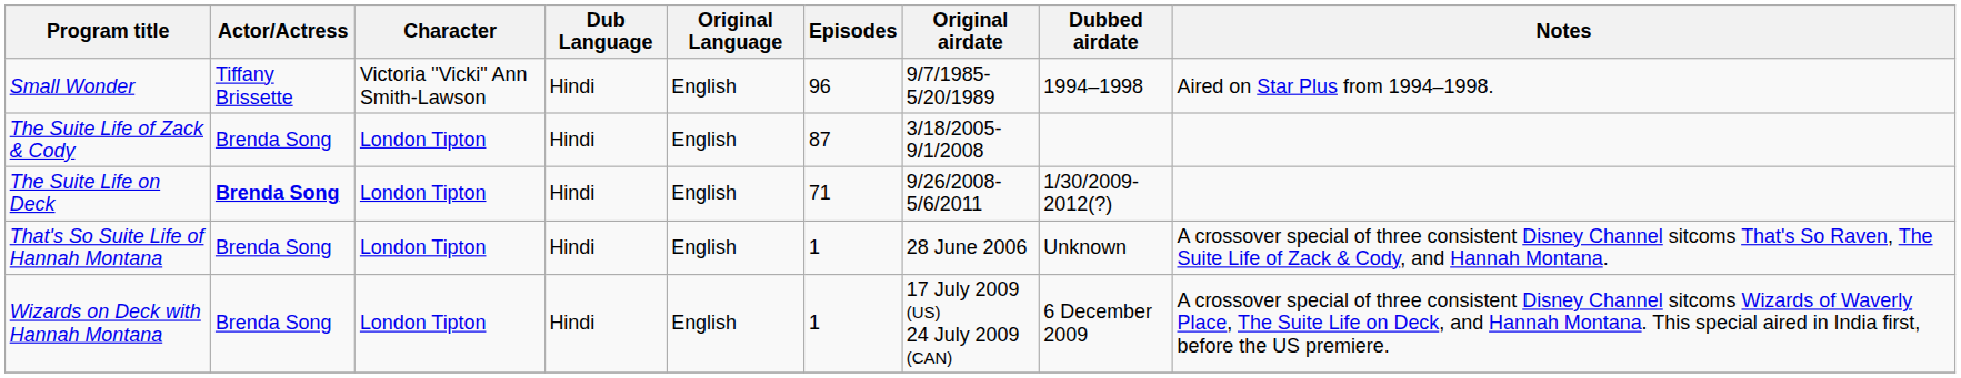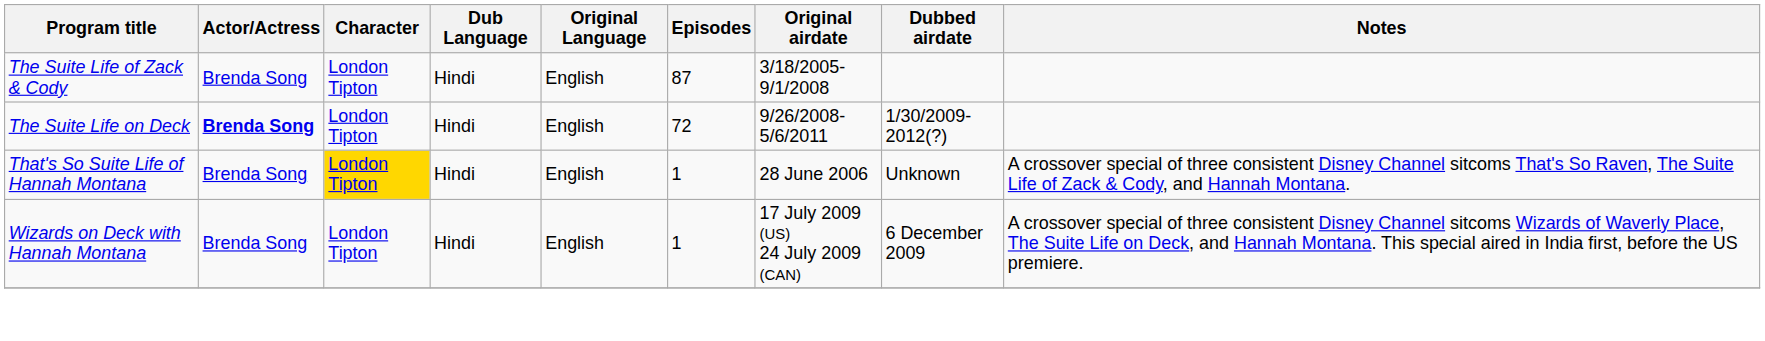 <table class="wikitable">
 <tr>
 <th>Program title</th>
 <th>Actor/Actress</th>
 <th>Character</th>
 <th>Dub Language</th>
 <th>Original Language</th>
 <th>Episodes</th>
 <th>Original airdate</th>
 <th>Dubbed airdate</th>
 <th>Notes</th>
-</tr>
-<tr>
-<td><a href='#'><em>Small Wonder</em></a></td>
-<td><a href='#'>Tiffany Brissette</a></td>
-<td>Victoria "Vicki" Ann Smith-Lawson</td>
-<td>Hindi</td>
-<td>English</td>
-<td>96</td>
-<td>9/7/1985-5/20/1989</td>
-<td>1994–1998</td>
-<td>Aired on <a href='#'>Star Plus</a> from 1994–1998.</td>
 </tr>
 <tr>
 <td><em><a href='#'>The Suite Life of Zack & Cody</a></em></td>
 <td><a href='#'>Brenda Song</a></td>
 <td><a href='#'>London Tipton</a></td>
 <td>Hindi</td>
 <td>English</td>
 <td>87</td>
 <td>3/18/2005-9/1/2008</td>
 <td></td>
 </tr>
 <tr>
 <td><em><a href='#'>The Suite Life on Deck</a></em></td>
 <td><strong><a href='#'>Brenda Song</a></strong></td>
 <td><a href='#'>London Tipton</a></td>
 <td>Hindi</td>
 <td>English</td>
-<td>71</td>
+<td>72</td>
 <td>9/26/2008-5/6/2011</td>
 <td>1/30/2009-2012(?)</td>
 <td></td>
 </tr>
 <tr>
 <td><em><a href='#'>That's So Suite Life of Hannah Montana</a></em></td>
 <td><a href='#'>Brenda Song</a></td>
-<td><a href='#'>London Tipton</a></td>
+<td style="background: gold;"><a href='#'>London Tipton</a></td>
 <td>Hindi</td>
 <td>English</td>
 <td>1</td>
 <td>28 June 2006</td>
 <td>Unknown</td>
 <td>A crossover special of three consistent <a href='#'>Disney Channel</a> sitcoms <a href='#'>That's So Raven</a>, <a href='#'>The Suite Life of Zack & Cody</a>, and <a href='#'>Hannah Montana</a>.</td>
 </tr>
 <tr>
 <td><em><a href='#'>Wizards on Deck with Hannah Montana</a></em></td>
 <td><a href='#'>Brenda Song</a></td>
 <td><a href='#'>London Tipton</a></td>
 <td>Hindi</td>
 <td>English</td>
 <td>1</td>
 <td>17 July 2009 <small>(US)</small> <br> 24 July 2009 <small>(CAN)</small></td>
 <td>6 December 2009</td>
 <td>A crossover special of three consistent <a href='#'>Disney Channel</a> sitcoms <a href='#'>Wizards of Waverly Place</a>, <a href='#'>The Suite Life on Deck</a>, and <a href='#'>Hannah Montana</a>. This special aired in India first, before the US premiere.</td>
 </tr>
 <tr>
 </tr>
 </table>
